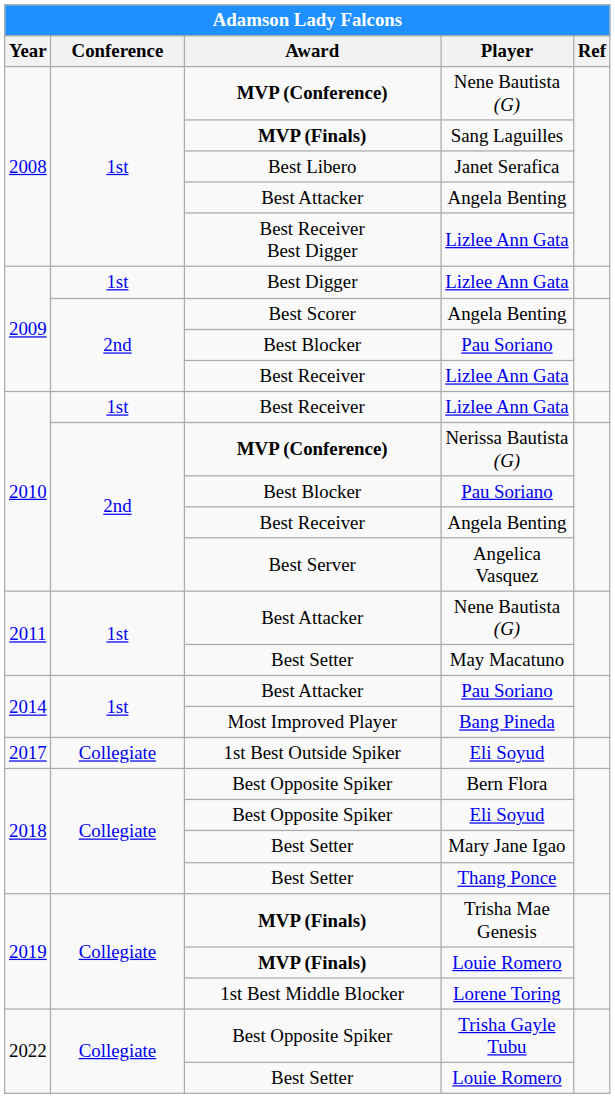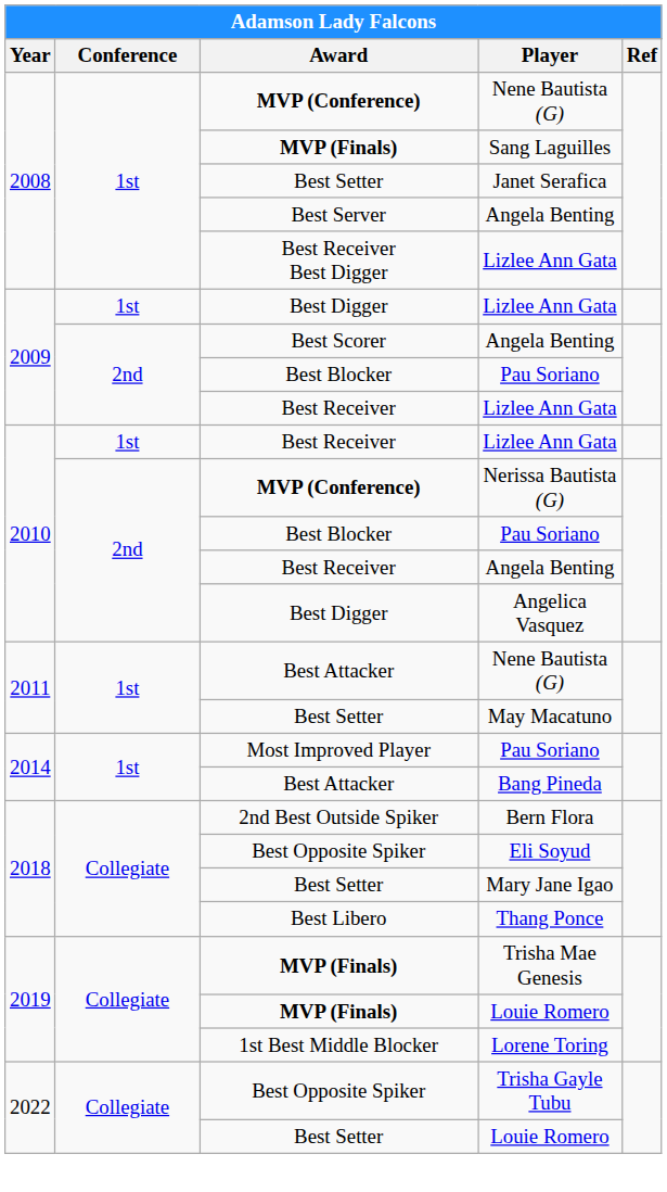 <table class="wikitable sortable" style="font-size:95%; text-align:left;">
 <tr>
 <th colspan="5" style= "background: #1E90FF; color: white; text-align: center"><strong>Adamson Lady Falcons</strong></th>
 </tr>
 <tr style="background: #1E90FF; color: white">
 </tr>
 <tr>
 <th width=5>Year</th>
 <th width=100>Conference</th>
 <th width=200>Award</th>
 <th width=100>Player</th>
 <th width=5>Ref</th>
 </tr>
 <tr align=center>
 <td rowspan=5><a href='#'>2008</a></td>
 <td rowspan=5><a href='#'>1st</a></td>
 <td><strong>MVP (Conference)</strong></td>
 <td>Nene Bautista <em>(G)</em></td>
 <td rowspan=5></td>
 </tr>
 <tr align=center>
 <td><strong>MVP (Finals)</strong></td>
 <td>Sang Laguilles</td>
 </tr>
 <tr align=center>
-<td>Best Libero</td>
+<td>Best Setter</td>
 <td>Janet Serafica</td>
 </tr>
 <tr align=center>
-<td>Best Attacker</td>
+<td>Best Server</td>
 <td>Angela Benting</td>
 </tr>
 <tr align=center>
 <td>Best Receiver<br>Best Digger</td>
 <td rowspan=1><a href='#'>Lizlee Ann Gata</a></td>
 </tr>
 <tr align=center>
 <td rowspan=4><a href='#'>2009</a></td>
 <td rowspan=1><a href='#'>1st</a></td>
 <td>Best Digger</td>
 <td><a href='#'>Lizlee Ann Gata</a></td>
 <td></td>
 </tr>
 <tr align=center>
 <td rowspan=3><a href='#'>2nd</a></td>
 <td>Best Scorer</td>
 <td>Angela Benting</td>
 <td rowspan=3></td>
 </tr>
 <tr align=center>
 <td>Best Blocker</td>
 <td><a href='#'>Pau Soriano</a></td>
 </tr>
 <tr align=center>
 <td>Best Receiver</td>
 <td><a href='#'>Lizlee Ann Gata</a></td>
 </tr>
 <tr align=center>
 <td rowspan=5><a href='#'>2010</a></td>
 <td rowspan=1><a href='#'>1st</a></td>
 <td>Best Receiver</td>
 <td><a href='#'>Lizlee Ann Gata</a></td>
 <td></td>
 </tr>
 <tr align=center>
 <td rowspan=4><a href='#'>2nd</a></td>
 <td><strong>MVP (Conference)</strong></td>
 <td>Nerissa Bautista <em>(G)</em></td>
 <td rowspan=4></td>
 </tr>
 <tr align=center>
 <td>Best Blocker</td>
 <td><a href='#'>Pau Soriano</a></td>
 </tr>
 <tr align=center>
 <td>Best Receiver</td>
 <td>Angela Benting</td>
 </tr>
 <tr align=center>
-<td>Best Server</td>
+<td>Best Digger</td>
 <td>Angelica Vasquez</td>
 </tr>
 <tr align=center>
 <td rowspan=2><a href='#'>2011</a></td>
 <td rowspan=2><a href='#'>1st</a></td>
 <td>Best Attacker</td>
 <td>Nene Bautista <em>(G)</em></td>
 <td rowspan=2></td>
 </tr>
 <tr align=center>
 <td>Best Setter</td>
 <td>May Macatuno</td>
 </tr>
 <tr align=center>
 <td rowspan=2><a href='#'>2014</a></td>
 <td rowspan=2><a href='#'>1st</a></td>
-<td>Best Attacker</td>
+<td>Most Improved Player</td>
 <td><a href='#'>Pau Soriano</a></td>
 <td rowspan=2></td>
 </tr>
 <tr align=center>
-<td>Most Improved Player</td>
+<td>Best Attacker</td>
 <td><a href='#'>Bang Pineda</a></td>
-</tr>
-<tr align=center>
-<td rowspan=1><a href='#'>2017</a></td>
-<td rowspan=1><a href='#'>Collegiate</a></td>
-<td>1st Best Outside Spiker</td>
-<td><a href='#'>Eli Soyud</a></td>
-<td></td>
 </tr>
 <tr align=center>
 <td rowspan=4><a href='#'>2018</a></td>
 <td rowspan=4><a href='#'>Collegiate</a></td>
-<td>Best Opposite Spiker</td>
+<td>2nd Best Outside Spiker</td>
 <td>Bern Flora</td>
 <td rowspan=4></td>
 </tr>
 <tr align=center>
 <td>Best Opposite Spiker</td>
 <td><a href='#'>Eli Soyud</a></td>
 </tr>
 <tr align=center>
 <td>Best Setter</td>
 <td>Mary Jane Igao</td>
 </tr>
 <tr align=center>
-<td>Best Setter</td>
+<td>Best Libero</td>
 <td><a href='#'>Thang Ponce</a></td>
 </tr>
 <tr align=center>
 <td rowspan=3><a href='#'>2019</a></td>
 <td rowspan=3><a href='#'>Collegiate</a></td>
 <td><strong>MVP (Finals)</strong></td>
 <td rowspan=1>Trisha Mae Genesis</td>
 <td rowspan=3></td>
 </tr>
 <tr align=center>
 <td><strong>MVP (Finals)</strong></td>
 <td><a href='#'>Louie Romero</a></td>
 </tr>
 <tr align=center>
 <td>1st Best Middle Blocker</td>
 <td><a href='#'>Lorene Toring</a></td>
 </tr>
 <tr align=center>
 <td rowspan=2>2022</td>
 <td rowspan=2><a href='#'>Collegiate</a></td>
 <td>Best Opposite Spiker</td>
 <td><a href='#'>Trisha Gayle Tubu</a></td>
 <td rowspan=2></td>
 </tr>
 <tr align=center>
 <td>Best Setter</td>
 <td><a href='#'>Louie Romero</a></td>
 </tr>
 </table>
